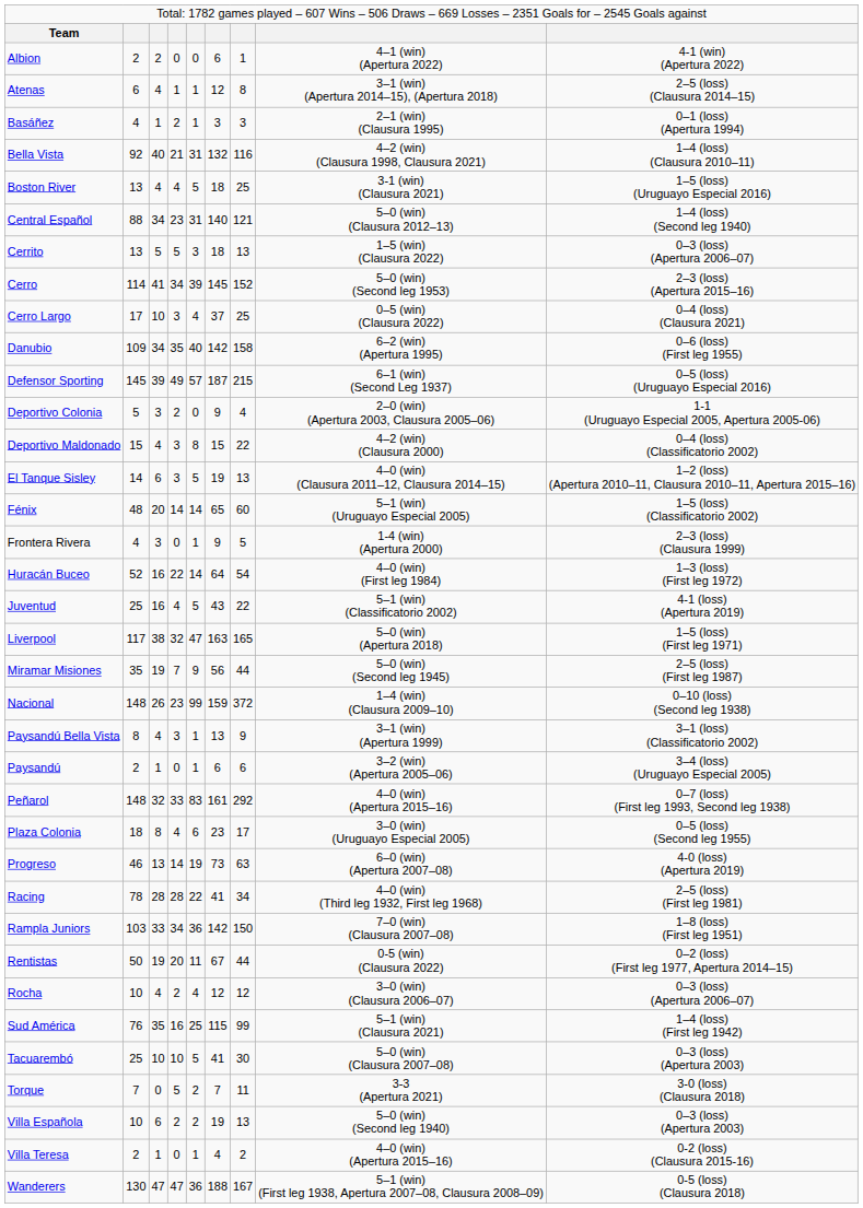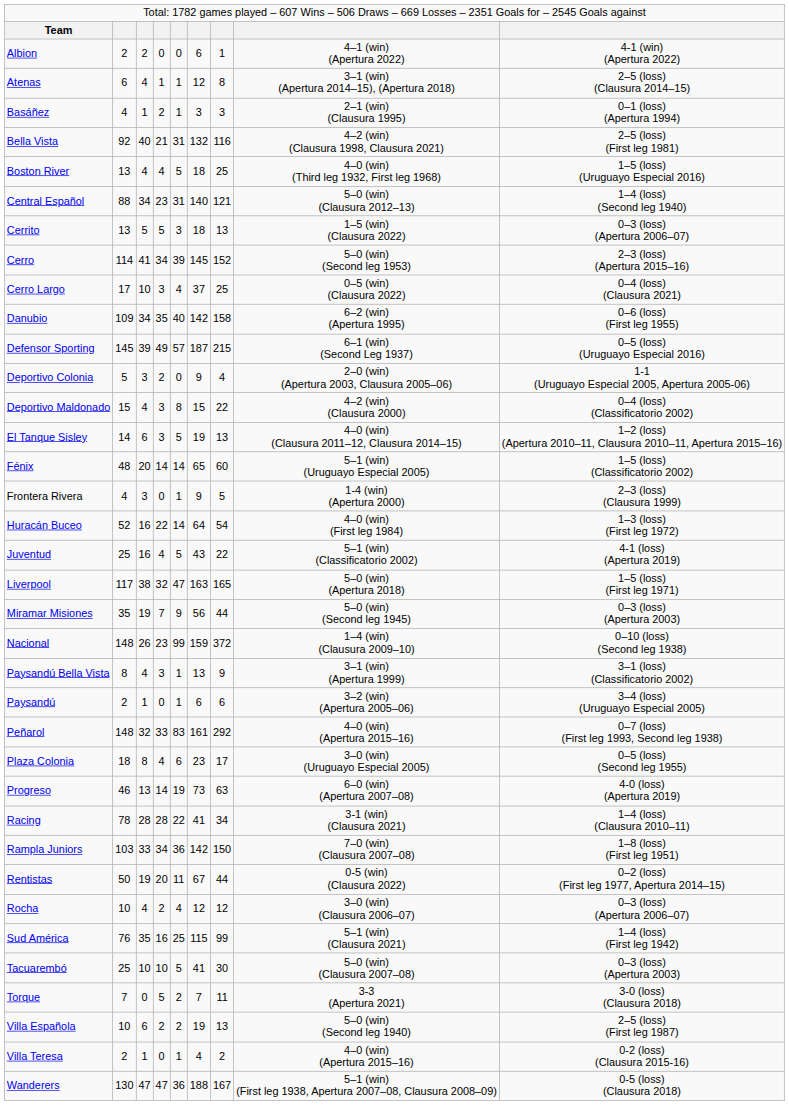 <table class="wikitable" style="text-align: center;">
 <tr>
 <td colspan=9>Total: 1782 games played – 607 Wins – 506 Draws – 669 Losses – 2351 Goals for – 2545 Goals against</td>
 </tr>
 <tr>
 <th>Team</th>
 <th></th>
 <th></th>
 <th></th>
 <th></th>
 <th></th>
 <th></th>
 <th></th>
 <th></th>
 </tr>
 <tr>
 <td align="left"><a href='#'>Albion</a></td>
 <td>2</td>
 <td>2</td>
 <td>0</td>
 <td>0</td>
 <td>6</td>
 <td>1</td>
 <td>4–1 (win) <br>(Apertura 2022)</td>
 <td>4-1 (win) <br> (Apertura 2022)</td>
 </tr>
 <tr>
 <td align="left"><a href='#'>Atenas</a></td>
 <td>6</td>
 <td>4</td>
 <td>1</td>
 <td>1</td>
 <td>12</td>
 <td>8</td>
 <td>3–1 (win) <br>(Apertura 2014–15), (Apertura 2018)</td>
 <td>2–5 (loss) <br> (Clausura 2014–15)</td>
 </tr>
 <tr>
 <td align="left"><a href='#'>Basáñez</a></td>
 <td>4</td>
 <td>1</td>
 <td>2</td>
 <td>1</td>
 <td>3</td>
 <td>3</td>
 <td>2–1 (win) <br>(Clausura 1995)</td>
 <td>0–1 (loss) <br> (Apertura 1994)</td>
 </tr>
 <tr>
 <td align="left"><a href='#'>Bella Vista</a></td>
 <td>92</td>
 <td>40</td>
 <td>21</td>
 <td>31</td>
 <td>132</td>
 <td>116</td>
 <td>4–2 (win) <br>(Clausura 1998, Clausura 2021)</td>
-<td>1–4 (loss) <br> (Clausura 2010–11)</td>
+<td>2–5 (loss) <br> (First leg 1981)</td>
 </tr>
 <tr>
 <td align="left"><a href='#'>Boston River</a></td>
 <td>13</td>
 <td>4</td>
 <td>4</td>
 <td>5</td>
 <td>18</td>
 <td>25</td>
-<td>3-1 (win) <br> (Clausura 2021)</td>
+<td>4–0 (win) <br>(Third leg 1932, First leg 1968)</td>
 <td>1–5 (loss) <br> (Uruguayo Especial 2016)</td>
 </tr>
 <tr>
 <td align="left"><a href='#'>Central Español</a></td>
 <td>88</td>
 <td>34</td>
 <td>23</td>
 <td>31</td>
 <td>140</td>
 <td>121</td>
 <td>5–0 (win) <br>(Clausura 2012–13)</td>
 <td>1–4 (loss) <br> (Second leg 1940)</td>
 </tr>
 <tr>
 <td align="left"><a href='#'>Cerrito</a></td>
 <td>13</td>
 <td>5</td>
 <td>5</td>
 <td>3</td>
 <td>18</td>
 <td>13</td>
 <td>1–5 (win) <br>(Clausura 2022)</td>
 <td>0–3 (loss) <br> (Apertura 2006–07)</td>
 </tr>
 <tr>
 <td align="left"><a href='#'>Cerro</a></td>
 <td>114</td>
 <td>41</td>
 <td>34</td>
 <td>39</td>
 <td>145</td>
 <td>152</td>
 <td>5–0 (win) <br>(Second leg 1953)</td>
 <td>2–3 (loss) <br> (Apertura 2015–16)</td>
 </tr>
 <tr>
 <td align="left"><a href='#'>Cerro Largo</a></td>
 <td>17</td>
 <td>10</td>
 <td>3</td>
 <td>4</td>
 <td>37</td>
 <td>25</td>
 <td>0–5 (win) <br>(Clausura 2022)</td>
 <td>0–4 (loss) <br> (Clausura 2021)</td>
 </tr>
 <tr>
 <td align="left"><a href='#'>Danubio</a></td>
 <td>109</td>
 <td>34</td>
 <td>35</td>
 <td>40</td>
 <td>142</td>
 <td>158</td>
 <td>6–2 (win) <br>(Apertura 1995)</td>
 <td>0–6 (loss) <br> (First leg 1955)</td>
 </tr>
 <tr>
 <td align="left"><a href='#'>Defensor Sporting</a></td>
 <td>145</td>
 <td>39</td>
 <td>49</td>
 <td>57</td>
 <td>187</td>
 <td>215</td>
 <td>6–1 (win) <br>(Second Leg 1937)</td>
 <td>0–5 (loss) <br> (Uruguayo Especial 2016)</td>
 </tr>
 <tr>
 <td align="left"><a href='#'>Deportivo Colonia</a></td>
 <td>5</td>
 <td>3</td>
 <td>2</td>
 <td>0</td>
 <td>9</td>
 <td>4</td>
 <td>2–0 (win) <br>(Apertura 2003, Clausura 2005–06)</td>
 <td>1-1 <br> (Uruguayo Especial 2005, Apertura 2005-06)</td>
 </tr>
 <tr>
 <td align="left"><a href='#'>Deportivo Maldonado</a></td>
 <td>15</td>
 <td>4</td>
 <td>3</td>
 <td>8</td>
 <td>15</td>
 <td>22</td>
 <td>4–2 (win) <br>(Clausura 2000)</td>
 <td>0–4 (loss) <br> (Classificatorio 2002)</td>
 </tr>
 <tr>
 <td align="left"><a href='#'>El Tanque Sisley</a></td>
 <td>14</td>
 <td>6</td>
 <td>3</td>
 <td>5</td>
 <td>19</td>
 <td>13</td>
 <td>4–0 (win) <br>(Clausura 2011–12, Clausura 2014–15)</td>
 <td>1–2 (loss) <br> (Apertura 2010–11, Clausura 2010–11, Apertura 2015–16)</td>
 </tr>
 <tr>
 <td align="left"><a href='#'>Fénix</a></td>
 <td>48</td>
 <td>20</td>
 <td>14</td>
 <td>14</td>
 <td>65</td>
 <td>60</td>
 <td>5–1 (win) <br>(Uruguayo Especial 2005)</td>
 <td>1–5 (loss) <br> (Classificatorio 2002)</td>
 </tr>
 <tr>
 <td align="left">Frontera Rivera</td>
 <td>4</td>
 <td>3</td>
 <td>0</td>
 <td>1</td>
 <td>9</td>
 <td>5</td>
 <td>1-4 (win) <br>(Apertura 2000)</td>
 <td>2–3 (loss) <br> (Clausura 1999)</td>
 </tr>
 <tr>
 <td align="left"><a href='#'>Huracán Buceo</a></td>
 <td>52</td>
 <td>16</td>
 <td>22</td>
 <td>14</td>
 <td>64</td>
 <td>54</td>
 <td>4–0 (win) <br>(First leg 1984)</td>
 <td>1–3 (loss) <br> (First leg 1972)</td>
 </tr>
 <tr>
 <td align="left"><a href='#'>Juventud</a></td>
 <td>25</td>
 <td>16</td>
 <td>4</td>
 <td>5</td>
 <td>43</td>
 <td>22</td>
 <td>5–1 (win) <br>(Classificatorio 2002)</td>
 <td>4-1 (loss) <br> (Apertura 2019)</td>
 </tr>
 <tr>
 <td align="left"><a href='#'>Liverpool</a></td>
 <td>117</td>
 <td>38</td>
 <td>32</td>
 <td>47</td>
 <td>163</td>
 <td>165</td>
 <td>5–0 (win) <br>(Apertura 2018)</td>
 <td>1–5 (loss) <br> (First leg 1971)</td>
 </tr>
 <tr>
 <td align="left"><a href='#'>Miramar Misiones</a></td>
 <td>35</td>
 <td>19</td>
 <td>7</td>
 <td>9</td>
 <td>56</td>
 <td>44</td>
 <td>5–0 (win) <br>(Second leg 1945)</td>
-<td>2–5 (loss) <br> (First leg 1987)</td>
+<td>0–3 (loss) <br> (Apertura 2003)</td>
 </tr>
 <tr>
 <td align="left"><a href='#'>Nacional</a></td>
 <td>148</td>
 <td>26</td>
 <td>23</td>
 <td>99</td>
 <td>159</td>
 <td>372</td>
 <td>1–4 (win) <br>(Clausura 2009–10)</td>
 <td>0–10 (loss) <br> (Second leg 1938)</td>
 </tr>
 <tr>
 <td align="left"><a href='#'>Paysandú Bella Vista</a></td>
 <td>8</td>
 <td>4</td>
 <td>3</td>
 <td>1</td>
 <td>13</td>
 <td>9</td>
 <td>3–1 (win) <br>(Apertura 1999)</td>
 <td>3–1 (loss) <br> (Classificatorio 2002)</td>
 </tr>
 <tr>
 <td align="left"><a href='#'>Paysandú</a></td>
 <td>2</td>
 <td>1</td>
 <td>0</td>
 <td>1</td>
 <td>6</td>
 <td>6</td>
 <td>3–2 (win) <br>(Apertura 2005–06)</td>
 <td>3–4 (loss) <br> (Uruguayo Especial 2005)</td>
 </tr>
 <tr>
 <td align="left"><a href='#'>Peñarol</a></td>
 <td>148</td>
 <td>32</td>
 <td>33</td>
 <td>83</td>
 <td>161</td>
 <td>292</td>
 <td>4–0 (win) <br>(Apertura 2015–16)</td>
 <td>0–7 (loss) <br> (First leg 1993, Second leg 1938)</td>
 </tr>
 <tr>
 <td align="left"><a href='#'>Plaza Colonia</a></td>
 <td>18</td>
 <td>8</td>
 <td>4</td>
 <td>6</td>
 <td>23</td>
 <td>17</td>
 <td>3–0 (win) <br>(Uruguayo Especial 2005)</td>
 <td>0–5 (loss) <br> (Second leg 1955)</td>
 </tr>
 <tr>
 <td align="left"><a href='#'>Progreso</a></td>
 <td>46</td>
 <td>13</td>
 <td>14</td>
 <td>19</td>
 <td>73</td>
 <td>63</td>
 <td>6–0 (win) <br>(Apertura 2007–08)</td>
 <td>4-0 (loss) <br> (Apertura 2019)</td>
 </tr>
 <tr>
 <td align="left"><a href='#'>Racing</a></td>
 <td>78</td>
 <td>28</td>
 <td>28</td>
 <td>22</td>
 <td>41</td>
 <td>34</td>
-<td>4–0 (win) <br>(Third leg 1932, First leg 1968)</td>
-<td>2–5 (loss) <br> (First leg 1981)</td>
+<td>3-1 (win) <br> (Clausura 2021)</td>
+<td>1–4 (loss) <br> (Clausura 2010–11)</td>
 </tr>
 <tr>
 <td align="left"><a href='#'>Rampla Juniors</a></td>
 <td>103</td>
 <td>33</td>
 <td>34</td>
 <td>36</td>
 <td>142</td>
 <td>150</td>
 <td>7–0 (win) <br>(Clausura 2007–08)</td>
 <td>1–8 (loss)<br> (First leg 1951)</td>
 </tr>
 <tr>
 <td align="left"><a href='#'>Rentistas</a></td>
 <td>50</td>
 <td>19</td>
 <td>20</td>
 <td>11</td>
 <td>67</td>
 <td>44</td>
 <td>0-5 (win) <br>(Clausura 2022)</td>
 <td>0–2 (loss) <br> (First leg 1977, Apertura 2014–15)</td>
 </tr>
 <tr>
 <td align="left"><a href='#'>Rocha</a></td>
 <td>10</td>
 <td>4</td>
 <td>2</td>
 <td>4</td>
 <td>12</td>
 <td>12</td>
 <td>3–0 (win) <br>(Clausura 2006–07)</td>
 <td>0–3 (loss) <br> (Apertura 2006–07)</td>
 </tr>
 <tr>
 <td align="left"><a href='#'>Sud América</a></td>
 <td>76</td>
 <td>35</td>
 <td>16</td>
 <td>25</td>
 <td>115</td>
 <td>99</td>
 <td>5–1 (win) <br>(Clausura 2021)</td>
 <td>1–4 (loss) <br> (First leg 1942)</td>
 </tr>
 <tr>
 <td align="left"><a href='#'>Tacuarembó</a></td>
 <td>25</td>
 <td>10</td>
 <td>10</td>
 <td>5</td>
 <td>41</td>
 <td>30</td>
 <td>5–0 (win) <br>(Clausura 2007–08)</td>
 <td>0–3 (loss) <br> (Apertura 2003)</td>
 </tr>
 <tr>
 <td align="left"><a href='#'>Torque</a></td>
 <td>7</td>
 <td>0</td>
 <td>5</td>
 <td>2</td>
 <td>7</td>
 <td>11</td>
 <td>3-3 <br> (Apertura 2021)</td>
 <td>3-0 (loss) <br> (Clausura 2018)</td>
 </tr>
 <tr>
 <td align="left"><a href='#'>Villa Española</a></td>
 <td>10</td>
 <td>6</td>
 <td>2</td>
 <td>2</td>
 <td>19</td>
 <td>13</td>
 <td>5–0 (win) <br>(Second leg 1940)</td>
-<td>0–3 (loss) <br> (Apertura 2003)</td>
+<td>2–5 (loss) <br> (First leg 1987)</td>
 </tr>
 <tr>
 <td align="left"><a href='#'>Villa Teresa</a></td>
 <td>2</td>
 <td>1</td>
 <td>0</td>
 <td>1</td>
 <td>4</td>
 <td>2</td>
 <td>4–0 (win) <br>(Apertura 2015–16)</td>
 <td>0-2 (loss) <br>(Clausura 2015-16)</td>
 </tr>
 <tr>
 <td align="left"><a href='#'>Wanderers</a></td>
 <td>130</td>
 <td>47</td>
 <td>47</td>
 <td>36</td>
 <td>188</td>
 <td>167</td>
 <td>5–1 (win) <br>(First leg 1938, Apertura 2007–08, Clausura 2008–09)</td>
 <td>0-5 (loss) <br> (Clausura 2018)</td>
 </tr>
 </table>
